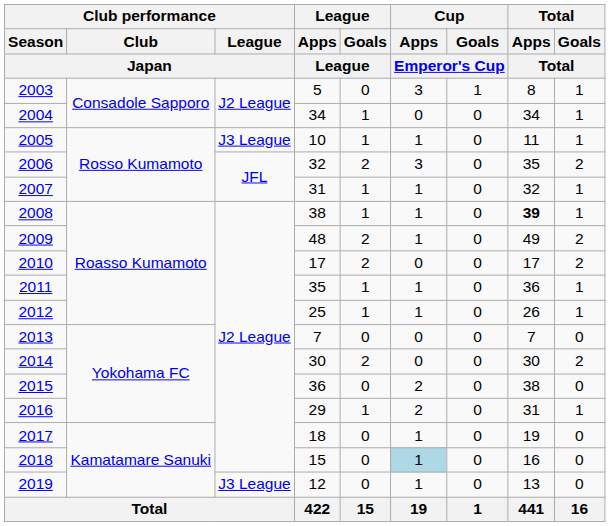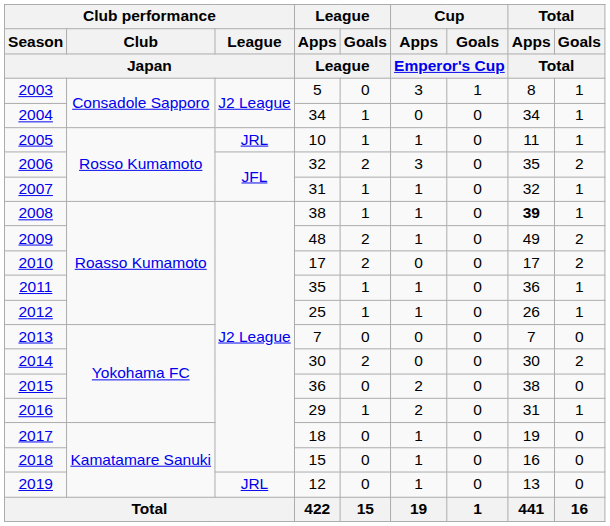 <table class="wikitable" style="text-align:center;">
 <tr>
 <th colspan=3>Club performance</th>
 <th colspan=2>League</th>
 <th colspan=2>Cup</th>
 <th colspan=2>Total</th>
 </tr>
 <tr>
 <th>Season</th>
 <th>Club</th>
 <th>League</th>
 <th>Apps</th>
 <th>Goals</th>
 <th>Apps</th>
 <th>Goals</th>
 <th>Apps</th>
 <th>Goals</th>
 </tr>
 <tr>
 <th colspan=3>Japan</th>
 <th colspan=2>League</th>
 <th colspan=2><a href='#'>Emperor's Cup</a></th>
 <th colspan=2>Total</th>
 </tr>
 <tr>
 <td><a href='#'>2003</a></td>
 <td rowspan="2"><a href='#'>Consadole Sapporo</a></td>
 <td rowspan="2"><a href='#'>J2 League</a></td>
 <td>5</td>
 <td>0</td>
 <td>3</td>
 <td>1</td>
 <td>8</td>
 <td>1</td>
 </tr>
 <tr>
 <td><a href='#'>2004</a></td>
 <td>34</td>
 <td>1</td>
 <td>0</td>
 <td>0</td>
 <td>34</td>
 <td>1</td>
 </tr>
 <tr>
 <td><a href='#'>2005</a></td>
 <td rowspan="3"><a href='#'>Rosso Kumamoto</a></td>
-<td><a href='#'>J3 League</a></td>
+<td><a href='#'>JRL</a></td>
 <td>10</td>
 <td>1</td>
 <td>1</td>
 <td>0</td>
 <td>11</td>
 <td>1</td>
 </tr>
 <tr>
 <td><a href='#'>2006</a></td>
 <td rowspan="2"><a href='#'>JFL</a></td>
 <td>32</td>
 <td>2</td>
 <td>3</td>
 <td>0</td>
 <td>35</td>
 <td>2</td>
 </tr>
 <tr>
 <td><a href='#'>2007</a></td>
 <td>31</td>
 <td>1</td>
 <td>1</td>
 <td>0</td>
 <td>32</td>
 <td>1</td>
 </tr>
 <tr>
 <td><a href='#'>2008</a></td>
 <td rowspan="5"><a href='#'>Roasso Kumamoto</a></td>
 <td rowspan="11"><a href='#'>J2 League</a></td>
 <td>38</td>
 <td>1</td>
 <td>1</td>
 <td>0</td>
 <td><strong>39</strong></td>
 <td>1</td>
 </tr>
 <tr>
 <td><a href='#'>2009</a></td>
 <td>48</td>
 <td>2</td>
 <td>1</td>
 <td>0</td>
 <td>49</td>
 <td>2</td>
 </tr>
 <tr>
 <td><a href='#'>2010</a></td>
 <td>17</td>
 <td>2</td>
 <td>0</td>
 <td>0</td>
 <td>17</td>
 <td>2</td>
 </tr>
 <tr>
 <td><a href='#'>2011</a></td>
 <td>35</td>
 <td>1</td>
 <td>1</td>
 <td>0</td>
 <td>36</td>
 <td>1</td>
 </tr>
 <tr>
 <td><a href='#'>2012</a></td>
 <td>25</td>
 <td>1</td>
 <td>1</td>
 <td>0</td>
 <td>26</td>
 <td>1</td>
 </tr>
 <tr>
 <td><a href='#'>2013</a></td>
 <td rowspan="4"><a href='#'>Yokohama FC</a></td>
 <td>7</td>
 <td>0</td>
 <td>0</td>
 <td>0</td>
 <td>7</td>
 <td>0</td>
 </tr>
 <tr>
 <td><a href='#'>2014</a></td>
 <td>30</td>
 <td>2</td>
 <td>0</td>
 <td>0</td>
 <td>30</td>
 <td>2</td>
 </tr>
 <tr>
 <td><a href='#'>2015</a></td>
 <td>36</td>
 <td>0</td>
 <td>2</td>
 <td>0</td>
 <td>38</td>
 <td>0</td>
 </tr>
 <tr>
 <td><a href='#'>2016</a></td>
 <td>29</td>
 <td>1</td>
 <td>2</td>
 <td>0</td>
 <td>31</td>
 <td>1</td>
 </tr>
 <tr>
 <td><a href='#'>2017</a></td>
 <td rowspan="3"><a href='#'>Kamatamare Sanuki</a></td>
 <td>18</td>
 <td>0</td>
 <td>1</td>
 <td>0</td>
 <td>19</td>
 <td>0</td>
 </tr>
 <tr>
 <td><a href='#'>2018</a></td>
 <td>15</td>
 <td>0</td>
-<td style="background: lightblue;">1</td>
+<td>1</td>
 <td>0</td>
 <td>16</td>
 <td>0</td>
 </tr>
 <tr>
 <td><a href='#'>2019</a></td>
-<td><a href='#'>J3 League</a></td>
+<td><a href='#'>JRL</a></td>
 <td>12</td>
 <td>0</td>
 <td>1</td>
 <td>0</td>
 <td>13</td>
 <td>0</td>
 </tr>
 <tr>
 <th colspan=3>Total</th>
 <th>422</th>
 <th>15</th>
 <th>19</th>
 <th>1</th>
 <th>441</th>
 <th>16</th>
 </tr>
 </table>
